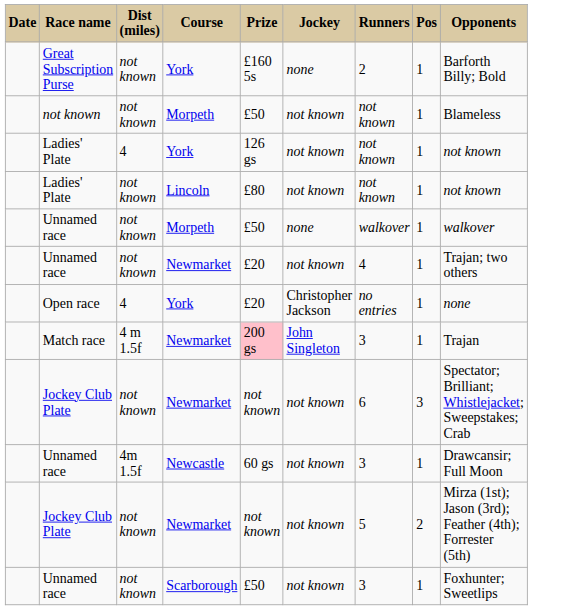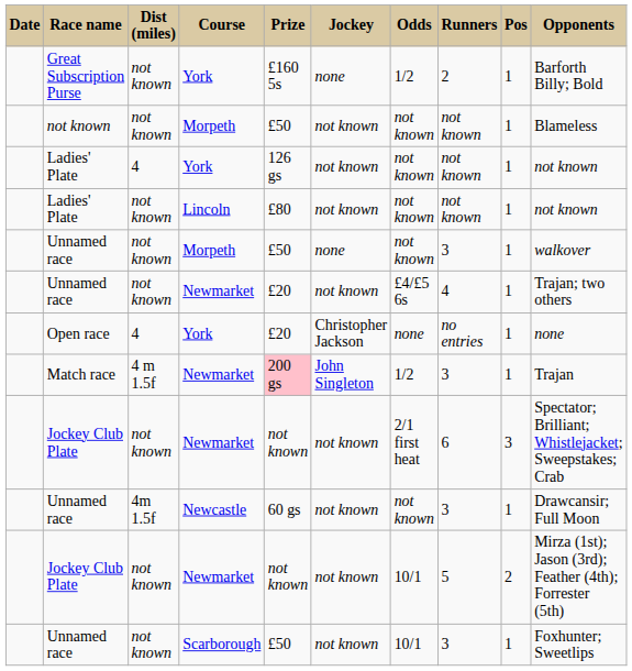 <table class = "wikitable sortable" | border="1" cellpadding="1" style="text-align:centre; margin-left:1em; float:centre; border-collapse: collapse">
 <tr style="background:#dacaa4; text-align:center;">
 <th style="background:#dacaa4;">Date</th>
 <th style="background:#dacaa4;">Race name</th>
 <th style="background:#dacaa4;">Dist (miles)</th>
 <th style="background:#dacaa4;">Course</th>
 <th style="background:#dacaa4;">Prize</th>
 <th style="background:#dacaa4;">Jockey</th>
+<th style="background:#dacaa4;">Odds</th>
 <th style="background:#dacaa4;">Runners</th>
 <th style="background:#dacaa4;">Pos</th>
 <th style="background:#dacaa4;">Opponents</th>
 </tr>
 <tr>
 <td></td>
 <td><a href='#'>Great Subscription Purse</a></td>
 <td><em>not known</em></td>
 <td><a href='#'>York</a></td>
 <td>£160 5s</td>
 <td><em>none</em></td>
+<td>1/2</td>
 <td>2</td>
 <td>1</td>
 <td>Barforth Billy; Bold</td>
 </tr>
 <tr>
 <td></td>
 <td><em>not known</em></td>
 <td><em>not known</em></td>
 <td><a href='#'>Morpeth</a></td>
 <td>£50</td>
+<td><em>not known</em></td>
 <td><em>not known</em></td>
 <td><em>not known</em></td>
 <td>1</td>
 <td>Blameless</td>
 </tr>
 <tr>
 <td></td>
 <td>Ladies' Plate</td>
 <td>4</td>
 <td><a href='#'>York</a></td>
 <td>126 gs</td>
 <td><em>not known</em></td>
 <td><em>not known</em></td>
+<td><em>not known</em></td>
 <td>1</td>
 <td><em>not known</em></td>
 </tr>
 <tr>
 <td></td>
 <td>Ladies' Plate</td>
 <td><em>not known</em></td>
 <td><a href='#'>Lincoln</a></td>
 <td>£80</td>
+<td><em>not known</em></td>
 <td><em>not known</em></td>
 <td><em>not known</em></td>
 <td>1</td>
 <td><em>not known</em></td>
 </tr>
 <tr>
 <td></td>
 <td>Unnamed race</td>
 <td><em>not known</em></td>
 <td><a href='#'>Morpeth</a></td>
 <td>£50</td>
 <td><em>none</em></td>
-<td><em>walkover</em></td>
+<td><em>not known</em></td>
+<td>3</td>
 <td>1</td>
 <td><em>walkover</em></td>
 </tr>
 <tr>
 <td></td>
 <td>Unnamed race</td>
 <td><em>not known</em></td>
 <td><a href='#'>Newmarket</a></td>
 <td>£20</td>
 <td><em>not known</em></td>
+<td>£4/£5 6s</td>
 <td>4</td>
 <td>1</td>
 <td>Trajan; two others</td>
 </tr>
 <tr>
 <td></td>
 <td>Open race</td>
 <td>4</td>
 <td><a href='#'>York</a></td>
 <td>£20</td>
 <td>Christopher Jackson</td>
+<td><em>none</em></td>
 <td><em>no entries</em></td>
 <td>1</td>
 <td><em>none</em></td>
 </tr>
 <tr>
 <td></td>
 <td>Match race</td>
 <td>4 m 1.5f</td>
 <td><a href='#'>Newmarket</a></td>
 <td style="background: pink;">200 gs</td>
 <td><a href='#'>John Singleton</a></td>
+<td>1/2</td>
 <td>3</td>
 <td>1</td>
 <td>Trajan</td>
 </tr>
 <tr>
 <td></td>
 <td><a href='#'>Jockey Club Plate</a></td>
 <td><em>not known</em></td>
 <td><a href='#'>Newmarket</a></td>
 <td><em>not known</em></td>
 <td><em>not known</em></td>
+<td>2/1 first heat</td>
 <td>6</td>
 <td>3</td>
 <td>Spectator; Brilliant; <a href='#'>Whistlejacket</a>; Sweepstakes; Crab</td>
 </tr>
 <tr>
 <td></td>
 <td>Unnamed race</td>
 <td>4m 1.5f</td>
 <td><a href='#'>Newcastle</a></td>
 <td>60 gs</td>
+<td><em>not known</em></td>
 <td><em>not known</em></td>
 <td>3</td>
 <td>1</td>
 <td>Drawcansir; Full Moon</td>
 </tr>
 <tr>
 <td></td>
 <td><a href='#'>Jockey Club Plate</a></td>
 <td><em>not known</em></td>
 <td><a href='#'>Newmarket</a></td>
 <td><em>not known</em></td>
 <td><em>not known</em></td>
+<td>10/1</td>
 <td>5</td>
 <td>2</td>
 <td>Mirza (1st); Jason (3rd); Feather (4th); Forrester (5th)</td>
 </tr>
 <tr>
 <td></td>
 <td>Unnamed race</td>
 <td><em>not known</em></td>
 <td><a href='#'>Scarborough</a></td>
 <td>£50</td>
 <td><em>not known</em></td>
+<td>10/1</td>
 <td>3</td>
 <td>1</td>
 <td>Foxhunter; Sweetlips</td>
 </tr>
 </table>
